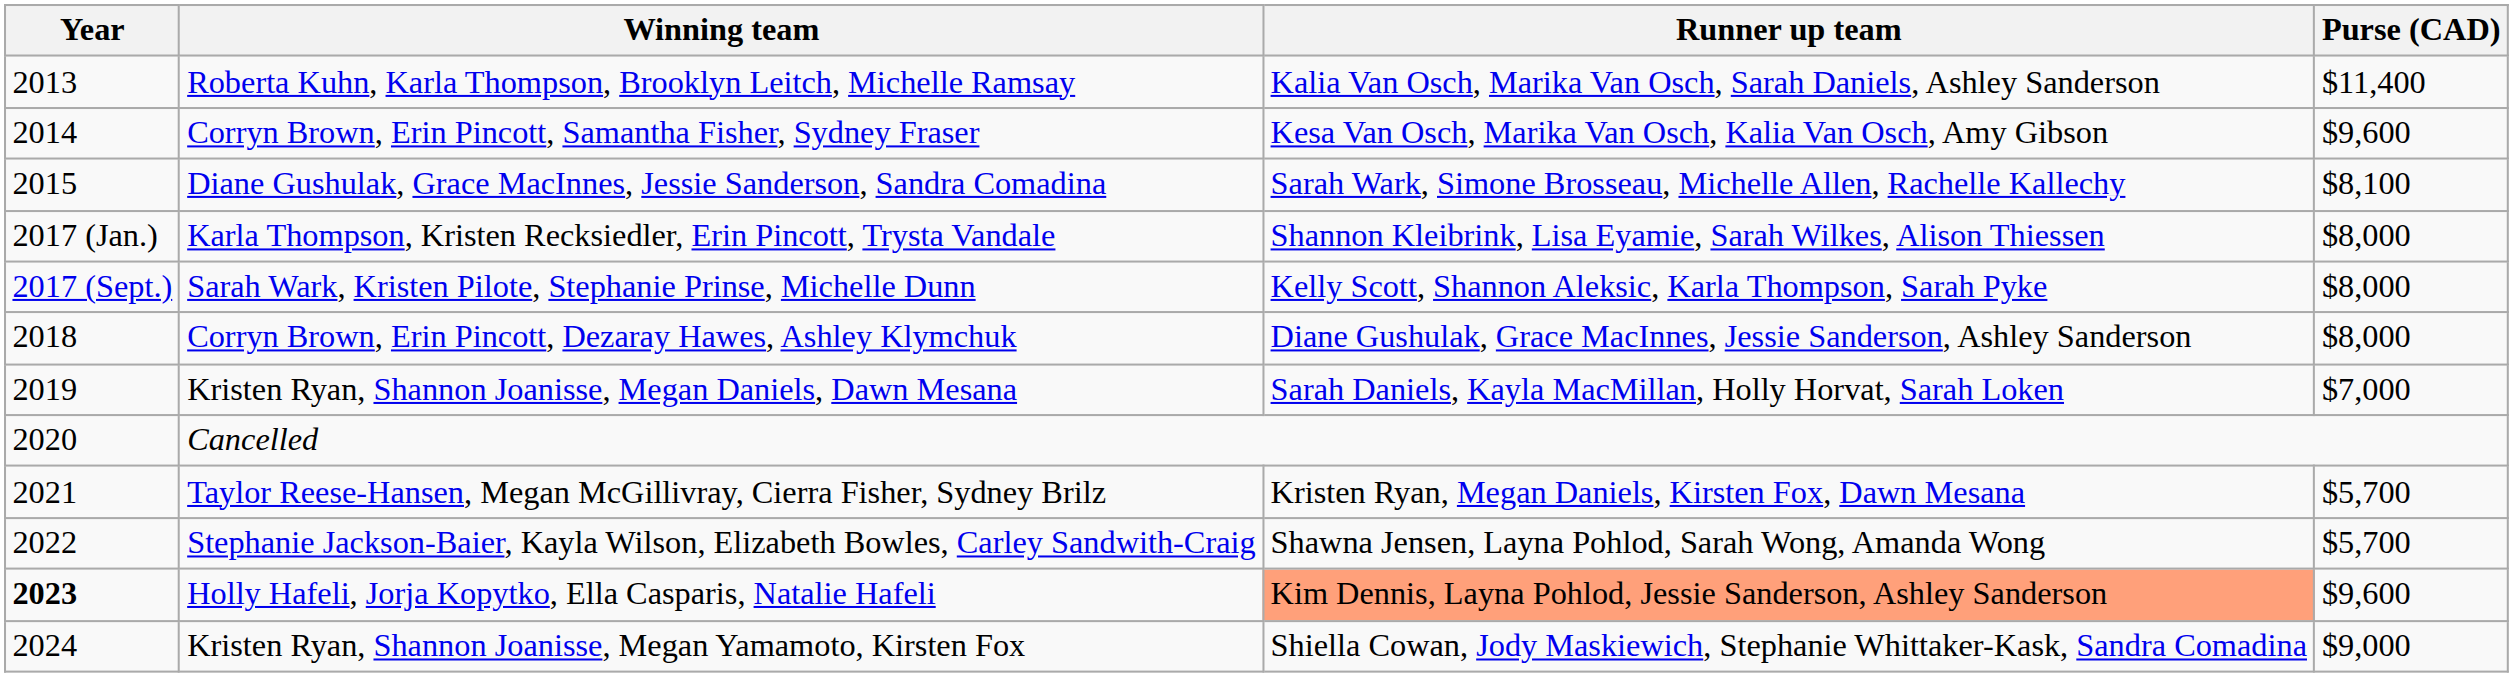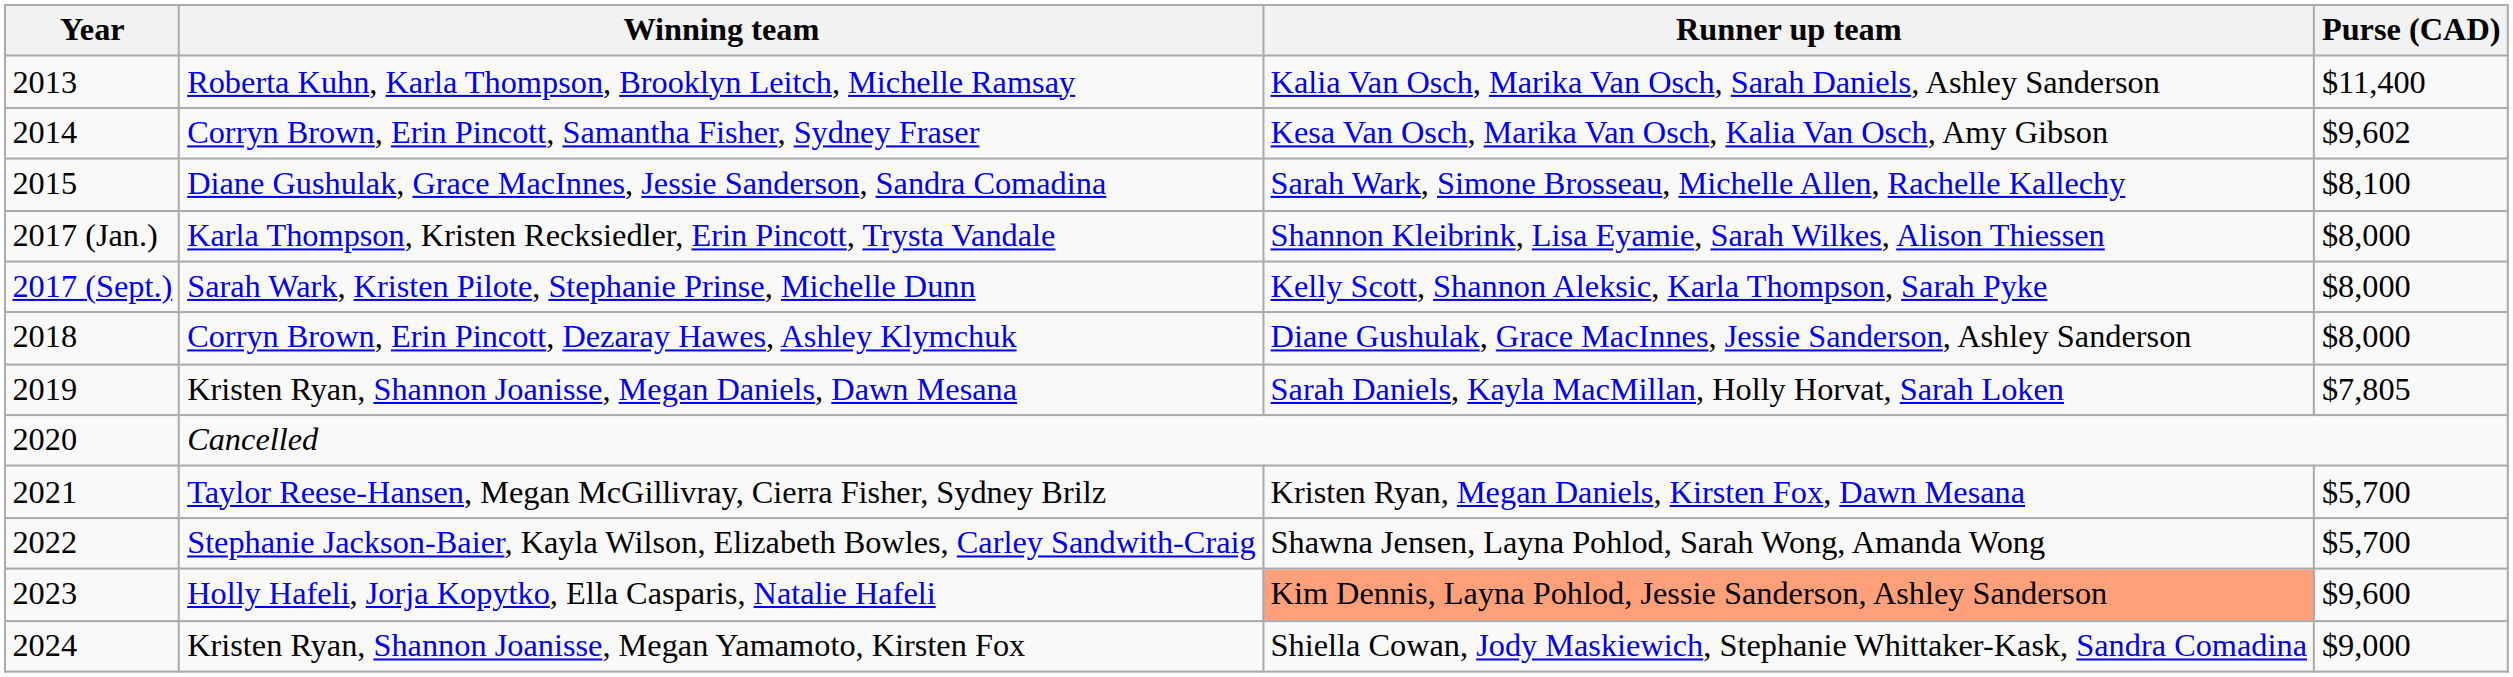 <table class="wikitable">
 <tr>
 <th scope="col">Year</th>
 <th scope="col">Winning team</th>
 <th scope="col">Runner up team</th>
 <th scope="col">Purse (CAD)</th>
 </tr>
 <tr>
 <td>2013</td>
 <td> <a href='#'>Roberta Kuhn</a>, <a href='#'>Karla Thompson</a>, <a href='#'>Brooklyn Leitch</a>, <a href='#'>Michelle Ramsay</a></td>
 <td> <a href='#'>Kalia Van Osch</a>, <a href='#'>Marika Van Osch</a>, <a href='#'>Sarah Daniels</a>, Ashley Sanderson</td>
 <td>$11,400</td>
 </tr>
 <tr>
 <td>2014</td>
 <td> <a href='#'>Corryn Brown</a>, <a href='#'>Erin Pincott</a>, <a href='#'>Samantha Fisher</a>, <a href='#'>Sydney Fraser</a></td>
 <td> <a href='#'>Kesa Van Osch</a>, <a href='#'>Marika Van Osch</a>, <a href='#'>Kalia Van Osch</a>, Amy Gibson</td>
-<td>$9,600</td>
+<td>$9,602</td>
 </tr>
 <tr>
 <td>2015</td>
 <td> <a href='#'>Diane Gushulak</a>, <a href='#'>Grace MacInnes</a>, <a href='#'>Jessie Sanderson</a>, <a href='#'>Sandra Comadina</a></td>
 <td> <a href='#'>Sarah Wark</a>, <a href='#'>Simone Brosseau</a>, <a href='#'>Michelle Allen</a>, <a href='#'>Rachelle Kallechy</a></td>
 <td>$8,100</td>
 </tr>
 <tr>
 <td>2017 (Jan.)</td>
 <td> <a href='#'>Karla Thompson</a>, Kristen Recksiedler, <a href='#'>Erin Pincott</a>, <a href='#'>Trysta Vandale</a></td>
 <td> <a href='#'>Shannon Kleibrink</a>, <a href='#'>Lisa Eyamie</a>, <a href='#'>Sarah Wilkes</a>, <a href='#'>Alison Thiessen</a></td>
 <td>$8,000</td>
 </tr>
 <tr>
 <td><a href='#'>2017 (Sept.)</a></td>
 <td> <a href='#'>Sarah Wark</a>, <a href='#'>Kristen Pilote</a>, <a href='#'>Stephanie Prinse</a>, <a href='#'>Michelle Dunn</a></td>
 <td> <a href='#'>Kelly Scott</a>, <a href='#'>Shannon Aleksic</a>, <a href='#'>Karla Thompson</a>, <a href='#'>Sarah Pyke</a></td>
 <td>$8,000</td>
 </tr>
 <tr>
 <td>2018</td>
 <td> <a href='#'>Corryn Brown</a>, <a href='#'>Erin Pincott</a>, <a href='#'>Dezaray Hawes</a>, <a href='#'>Ashley Klymchuk</a></td>
 <td> <a href='#'>Diane Gushulak</a>, <a href='#'>Grace MacInnes</a>, <a href='#'>Jessie Sanderson</a>, Ashley Sanderson</td>
 <td>$8,000</td>
 </tr>
 <tr>
 <td>2019</td>
 <td> Kristen Ryan, <a href='#'>Shannon Joanisse</a>, <a href='#'>Megan Daniels</a>, <a href='#'>Dawn Mesana</a></td>
 <td> <a href='#'>Sarah Daniels</a>, <a href='#'>Kayla MacMillan</a>, Holly Horvat, <a href='#'>Sarah Loken</a></td>
-<td>$7,000</td>
+<td>$7,805</td>
 </tr>
 <tr>
 <td>2020</td>
 <td colspan="3"><em>Cancelled</em></td>
 </tr>
 <tr>
 <td>2021</td>
 <td> <a href='#'>Taylor Reese-Hansen</a>, Megan McGillivray, Cierra Fisher, Sydney Brilz</td>
 <td> Kristen Ryan, <a href='#'>Megan Daniels</a>, <a href='#'>Kirsten Fox</a>, <a href='#'>Dawn Mesana</a></td>
 <td>$5,700</td>
 </tr>
 <tr>
 <td>2022</td>
 <td> <a href='#'>Stephanie Jackson-Baier</a>, Kayla Wilson, Elizabeth Bowles, <a href='#'>Carley Sandwith-Craig</a></td>
 <td> Shawna Jensen, Layna Pohlod, Sarah Wong, Amanda Wong</td>
 <td>$5,700</td>
 </tr>
 <tr>
-<td><strong>2023</strong></td>
+<td>2023</td>
 <td> <a href='#'>Holly Hafeli</a>, <a href='#'>Jorja Kopytko</a>, Ella Casparis, <a href='#'>Natalie Hafeli</a></td>
 <td style="background: lightsalmon;"> Kim Dennis, Layna Pohlod, Jessie Sanderson, Ashley Sanderson</td>
 <td>$9,600</td>
 </tr>
 <tr>
 <td>2024</td>
 <td> Kristen Ryan, <a href='#'>Shannon Joanisse</a>, Megan Yamamoto, Kirsten Fox</td>
 <td> Shiella Cowan, <a href='#'>Jody Maskiewich</a>, Stephanie Whittaker-Kask, <a href='#'>Sandra Comadina</a></td>
 <td>$9,000</td>
 </tr>
 </table>
